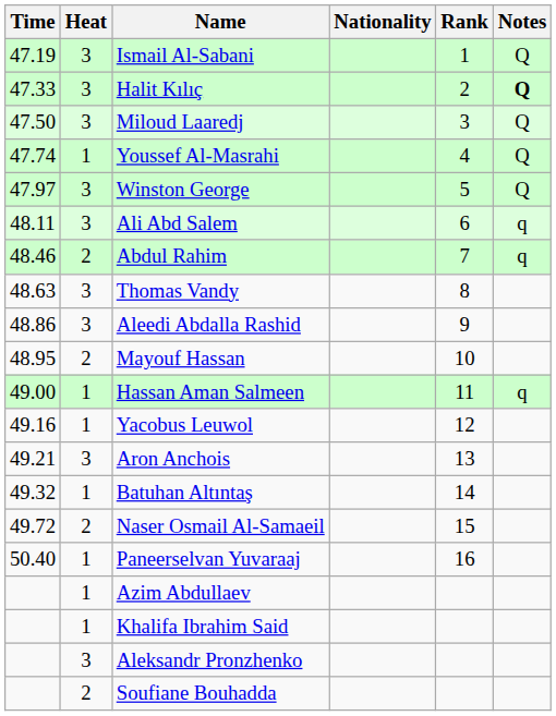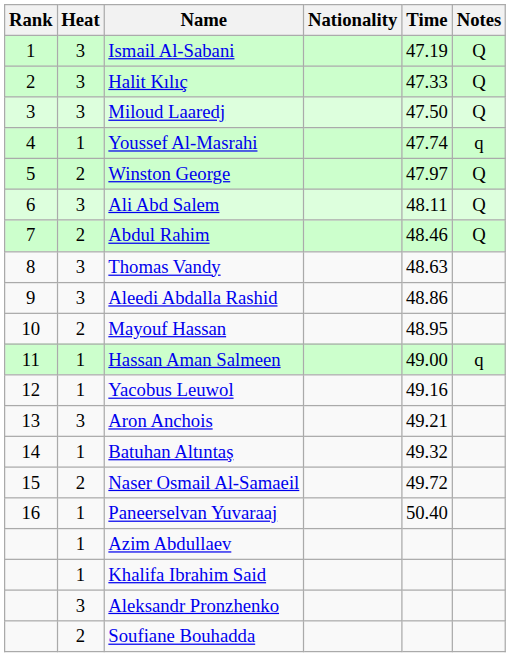 <table class="wikitable sortable" style="text-align:center;font-size:95%">
 <tr>
-<th>Time</th>
+<th>Rank</th>
 <th>Heat</th>
 <th>Name</th>
 <th>Nationality</th>
-<th>Rank</th>
+<th>Time</th>
 <th>Notes</th>
 </tr>
 <tr bgcolor=ccffcc>
-<td>47.19</td>
+<td>1</td>
 <td>3</td>
 <td align=left><a href='#'>Ismail Al-Sabani</a></td>
 <td align=left></td>
-<td>1</td>
+<td>47.19</td>
 <td>Q</td>
 </tr>
 <tr bgcolor=ccffcc>
-<td>47.33</td>
+<td>2</td>
 <td>3</td>
 <td align=left><a href='#'>Halit Kılıç</a></td>
 <td align=left></td>
-<td>2</td>
-<td><strong>Q</strong></td>
+<td>47.33</td>
+<td>Q</td>
 </tr>
 <tr bgcolor=ddffdd>
-<td>47.50</td>
+<td>3</td>
 <td>3</td>
 <td align=left><a href='#'>Miloud Laaredj</a></td>
 <td align=left></td>
-<td>3</td>
+<td>47.50</td>
 <td>Q</td>
 </tr>
 <tr bgcolor=ccffcc>
-<td>47.74</td>
+<td>4</td>
 <td>1</td>
 <td align=left><a href='#'>Youssef Al-Masrahi</a></td>
 <td align=left></td>
-<td>4</td>
+<td>47.74</td>
+<td>q</td>
+</tr>
+<tr bgcolor=ccffcc>
+<td>5</td>
+<td>2</td>
+<td align=left><a href='#'>Winston George</a></td>
+<td align=left></td>
+<td>47.97</td>
+<td>Q</td>
+</tr>
+<tr bgcolor=ddffdd>
+<td>6</td>
+<td>3</td>
+<td align=left><a href='#'>Ali Abd Salem</a></td>
+<td align=left></td>
+<td>48.11</td>
 <td>Q</td>
 </tr>
 <tr bgcolor=ccffcc>
-<td>47.97</td>
-<td>3</td>
-<td align=left><a href='#'>Winston George</a></td>
-<td align=left></td>
-<td>5</td>
-<td>Q</td>
-</tr>
-<tr bgcolor=ddffdd>
-<td>48.11</td>
-<td>3</td>
-<td align=left><a href='#'>Ali Abd Salem</a></td>
-<td align=left></td>
-<td>6</td>
-<td>q</td>
-</tr>
-<tr bgcolor=ccffcc>
-<td>48.46</td>
+<td>7</td>
 <td>2</td>
 <td align=left><a href='#'>Abdul Rahim</a></td>
 <td align=left></td>
-<td>7</td>
+<td>48.46</td>
+<td>Q</td>
+</tr>
+<tr>
+<td>8</td>
+<td>3</td>
+<td align=left><a href='#'>Thomas Vandy</a></td>
+<td align=left></td>
+<td>48.63</td>
+<td></td>
+</tr>
+<tr>
+<td>9</td>
+<td>3</td>
+<td align=left><a href='#'>Aleedi Abdalla Rashid</a></td>
+<td align=left></td>
+<td>48.86</td>
+<td></td>
+</tr>
+<tr>
+<td>10</td>
+<td>2</td>
+<td align=left><a href='#'>Mayouf Hassan</a></td>
+<td align=left></td>
+<td>48.95</td>
+<td></td>
+</tr>
+<tr bgcolor=ccffcc>
+<td>11</td>
+<td>1</td>
+<td align=left><a href='#'>Hassan Aman Salmeen</a></td>
+<td align=left></td>
+<td>49.00</td>
 <td>q</td>
 </tr>
 <tr>
-<td>48.63</td>
-<td>3</td>
-<td align=left><a href='#'>Thomas Vandy</a></td>
+<td>12</td>
+<td>1</td>
+<td align=left><a href='#'>Yacobus Leuwol</a></td>
 <td align=left></td>
-<td>8</td>
+<td>49.16</td>
 <td></td>
 </tr>
 <tr>
-<td>48.86</td>
+<td>13</td>
 <td>3</td>
-<td align=left><a href='#'>Aleedi Abdalla Rashid</a></td>
+<td align=left><a href='#'>Aron Anchois</a></td>
 <td align=left></td>
-<td>9</td>
+<td>49.21</td>
 <td></td>
 </tr>
 <tr>
-<td>48.95</td>
-<td>2</td>
-<td align=left><a href='#'>Mayouf Hassan</a></td>
+<td>14</td>
+<td>1</td>
+<td align=left><a href='#'>Batuhan Altıntaş</a></td>
 <td align=left></td>
-<td>10</td>
-<td></td>
-</tr>
-<tr bgcolor=ccffcc>
-<td>49.00</td>
-<td>1</td>
-<td align=left><a href='#'>Hassan Aman Salmeen</a></td>
-<td align=left></td>
-<td>11</td>
-<td>q</td>
-</tr>
-<tr>
-<td>49.16</td>
-<td>1</td>
-<td align=left><a href='#'>Yacobus Leuwol</a></td>
-<td align=left></td>
-<td>12</td>
+<td>49.32</td>
 <td></td>
 </tr>
 <tr>
-<td>49.21</td>
-<td>3</td>
-<td align=left><a href='#'>Aron Anchois</a></td>
+<td>15</td>
+<td>2</td>
+<td align=left><a href='#'>Naser Osmail Al-Samaeil</a></td>
 <td align=left></td>
-<td>13</td>
+<td>49.72</td>
 <td></td>
 </tr>
 <tr>
-<td>49.32</td>
-<td>1</td>
-<td align=left><a href='#'>Batuhan Altıntaş</a></td>
-<td align=left></td>
-<td>14</td>
-<td></td>
-</tr>
-<tr>
-<td>49.72</td>
-<td>2</td>
-<td align=left><a href='#'>Naser Osmail Al-Samaeil</a></td>
-<td align=left></td>
-<td>15</td>
-<td></td>
-</tr>
-<tr>
-<td>50.40</td>
+<td>16</td>
 <td>1</td>
 <td align=left><a href='#'>Paneerselvan Yuvaraaj</a></td>
 <td align=left></td>
-<td>16</td>
+<td>50.40</td>
 <td></td>
 </tr>
 <tr>
 <td></td>
 <td>1</td>
 <td align=left><a href='#'>Azim Abdullaev</a></td>
 <td align=left></td>
 <td></td>
 <td></td>
 </tr>
 <tr>
 <td></td>
 <td>1</td>
 <td align=left><a href='#'>Khalifa Ibrahim Said</a></td>
 <td align=left></td>
 <td></td>
 <td></td>
 </tr>
 <tr>
 <td></td>
 <td>3</td>
 <td align=left><a href='#'>Aleksandr Pronzhenko</a></td>
 <td align=left></td>
 <td></td>
 <td></td>
 </tr>
 <tr>
 <td></td>
 <td>2</td>
 <td align=left><a href='#'>Soufiane Bouhadda</a></td>
 <td align=left></td>
 <td></td>
 <td></td>
 </tr>
 </table>
